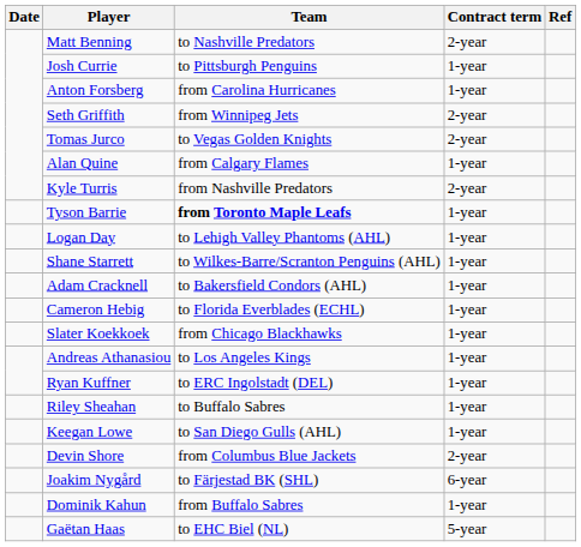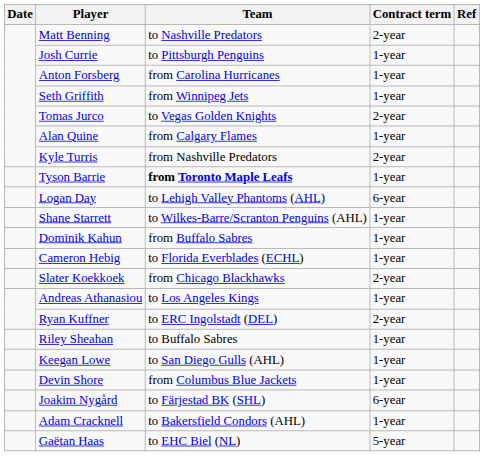 <table class="wikitable">
 <tr>
 <th>Date</th>
 <th>Player</th>
 <th>Team</th>
 <th>Contract term</th>
 <th>Ref</th>
 </tr>
 <tr>
 <td rowspan=7></td>
 <td><a href='#'>Matt Benning</a></td>
 <td>to <a href='#'>Nashville Predators</a></td>
 <td>2-year</td>
 <td></td>
 </tr>
 <tr>
 <td><a href='#'>Josh Currie</a></td>
 <td>to <a href='#'>Pittsburgh Penguins</a></td>
 <td>1-year</td>
 <td></td>
 </tr>
 <tr>
 <td><a href='#'>Anton Forsberg</a></td>
 <td>from <a href='#'>Carolina Hurricanes</a></td>
 <td>1-year</td>
 <td></td>
 </tr>
 <tr>
 <td><a href='#'>Seth Griffith</a></td>
 <td>from <a href='#'>Winnipeg Jets</a></td>
-<td>2-year</td>
+<td>1-year</td>
 <td></td>
 </tr>
 <tr>
 <td><a href='#'>Tomas Jurco</a></td>
 <td>to <a href='#'>Vegas Golden Knights</a></td>
 <td>2-year</td>
 <td></td>
 </tr>
 <tr>
 <td><a href='#'>Alan Quine</a></td>
 <td>from <a href='#'>Calgary Flames</a></td>
 <td>1-year</td>
 <td></td>
 </tr>
 <tr>
 <td><a href='#'>Kyle Turris</a></td>
 <td>from Nashville Predators</td>
 <td>2-year</td>
 <td></td>
 </tr>
 <tr>
 <td></td>
 <td><a href='#'>Tyson Barrie</a></td>
 <td><strong>from <a href='#'>Toronto Maple Leafs</a></strong></td>
 <td>1-year</td>
 <td></td>
 </tr>
 <tr>
 <td></td>
 <td><a href='#'>Logan Day</a></td>
 <td>to <a href='#'>Lehigh Valley Phantoms</a> (<a href='#'>AHL</a>)</td>
-<td>1-year</td>
+<td>6-year</td>
 <td></td>
 </tr>
 <tr>
 <td></td>
 <td><a href='#'>Shane Starrett</a></td>
 <td>to <a href='#'>Wilkes-Barre/Scranton Penguins</a> (AHL)</td>
 <td>1-year</td>
 <td></td>
 </tr>
 <tr>
 <td></td>
-<td><a href='#'>Adam Cracknell</a></td>
-<td>to <a href='#'>Bakersfield Condors</a> (AHL)</td>
+<td><a href='#'>Dominik Kahun</a></td>
+<td>from <a href='#'>Buffalo Sabres</a></td>
 <td>1-year</td>
 <td></td>
 </tr>
 <tr>
 <td></td>
 <td><a href='#'>Cameron Hebig</a></td>
 <td>to <a href='#'>Florida Everblades</a> (<a href='#'>ECHL</a>)</td>
 <td>1-year</td>
 <td></td>
 </tr>
 <tr>
 <td></td>
 <td><a href='#'>Slater Koekkoek</a></td>
 <td>from <a href='#'>Chicago Blackhawks</a></td>
-<td>1-year</td>
+<td>2-year</td>
 <td></td>
 </tr>
 <tr>
 <td rowspan=2></td>
 <td><a href='#'>Andreas Athanasiou</a></td>
 <td>to <a href='#'>Los Angeles Kings</a></td>
 <td>1-year</td>
 <td></td>
 </tr>
 <tr>
 <td><a href='#'>Ryan Kuffner</a></td>
 <td>to <a href='#'>ERC Ingolstadt</a> (<a href='#'>DEL</a>)</td>
-<td>1-year</td>
+<td>2-year</td>
 <td></td>
 </tr>
 <tr>
 <td></td>
 <td><a href='#'>Riley Sheahan</a></td>
 <td>to Buffalo Sabres</td>
 <td>1-year</td>
 <td></td>
 </tr>
 <tr>
 <td></td>
 <td><a href='#'>Keegan Lowe</a></td>
 <td>to <a href='#'>San Diego Gulls</a> (AHL)</td>
 <td>1-year</td>
 <td></td>
 </tr>
 <tr>
 <td></td>
 <td><a href='#'>Devin Shore</a></td>
 <td>from <a href='#'>Columbus Blue Jackets</a></td>
-<td>2-year</td>
+<td>1-year</td>
 <td></td>
 </tr>
 <tr>
 <td></td>
 <td><a href='#'>Joakim Nygård</a></td>
 <td>to <a href='#'>Färjestad BK</a> (<a href='#'>SHL</a>)</td>
 <td>6-year</td>
 <td></td>
 </tr>
 <tr>
 <td></td>
-<td><a href='#'>Dominik Kahun</a></td>
-<td>from <a href='#'>Buffalo Sabres</a></td>
+<td><a href='#'>Adam Cracknell</a></td>
+<td>to <a href='#'>Bakersfield Condors</a> (AHL)</td>
 <td>1-year</td>
 <td></td>
 </tr>
 <tr>
 <td></td>
 <td><a href='#'>Gaëtan Haas</a></td>
 <td>to <a href='#'>EHC Biel</a> (<a href='#'>NL</a>)</td>
 <td>5-year</td>
 <td></td>
 </tr>
 </table>
